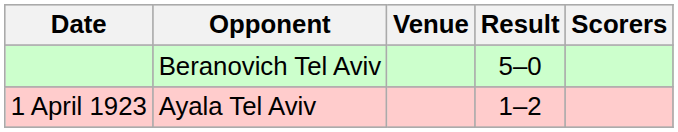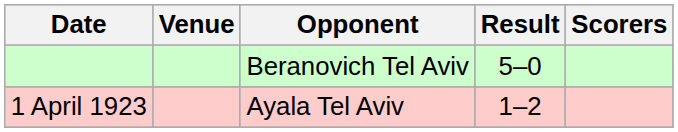 <table class="wikitable">
 <tr>
 <th>Date</th>
+<th>Venue</th>
 <th>Opponent</th>
-<th>Venue</th>
 <th>Result</th>
 <th>Scorers</th>
 </tr>
 <tr bgcolor=CCFFCC>
 <td align=center></td>
+<td></td>
 <td>Beranovich Tel Aviv</td>
-<td></td>
 <td align=center>5–0</td>
 <td></td>
 </tr>
 <tr bgcolor=ffcccc>
 <td align=center>1 April 1923</td>
+<td></td>
 <td>Ayala Tel Aviv</td>
-<td></td>
 <td align=center>1–2</td>
 <td></td>
 </tr>
 </table>
